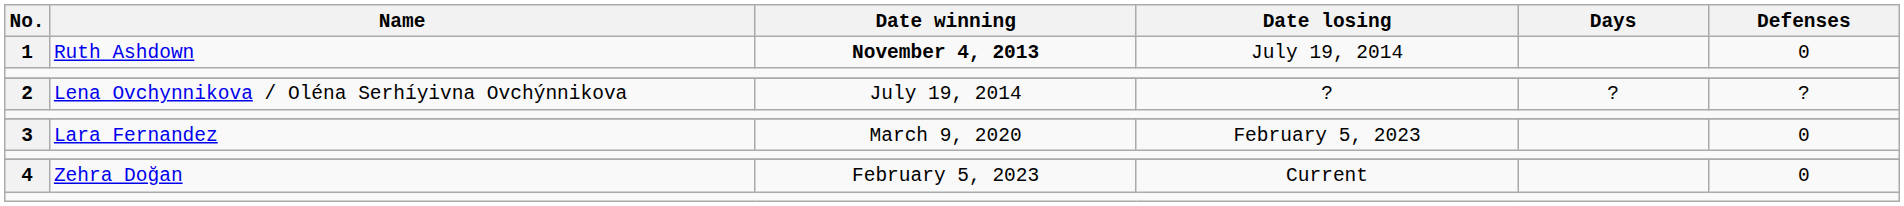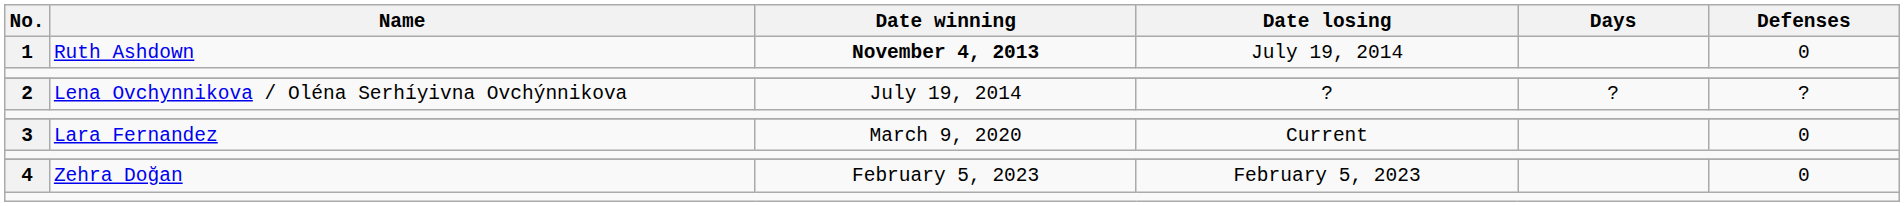 <table class="wikitable" width=100%>
 <tr>
 <th style="width:1%;">No.</th>
 <th style="width:37%;">Name</th>
 <th style="width:20%;">Date winning</th>
 <th style="width:20%;">Date losing</th>
 <th data-sort-type="number" style="width:10%;">Days</th>
 <th data-sort-type="number" style="width:10%;">Defenses</th>
 </tr>
 <tr align=center>
 <th>1</th>
 <td align=left> <a href='#'>Ruth Ashdown</a></td>
 <td><strong>November 4, 2013</strong></td>
 <td>July 19, 2014</td>
 <td></td>
 <td>0</td>
 </tr>
 <tr>
 <td colspan="6"></td>
 </tr>
 <tr>
 </tr>
 <tr align=center>
 <th>2</th>
 <td align=left> <a href='#'>Lena Ovchynnikova</a> / Oléna Serhíyivna Ovchýnnikova</td>
 <td>July 19, 2014</td>
 <td>?</td>
 <td>?</td>
 <td>?</td>
 </tr>
 <tr>
 <td colspan="6"></td>
 </tr>
 <tr>
 </tr>
 <tr align=center>
 <th>3</th>
 <td align=left> <a href='#'>Lara Fernandez</a></td>
 <td>March 9, 2020</td>
-<td>February 5, 2023</td>
+<td>Current</td>
 <td></td>
 <td>0</td>
 </tr>
 <tr>
 <td colspan="6"></td>
 </tr>
 <tr>
 </tr>
 <tr align=center>
 <th>4</th>
 <td align=left> <a href='#'>Zehra Doğan</a></td>
 <td>February 5, 2023</td>
-<td>Current</td>
+<td>February 5, 2023</td>
 <td></td>
 <td>0</td>
 </tr>
 <tr>
 <td colspan="6"></td>
 </tr>
 </table>
